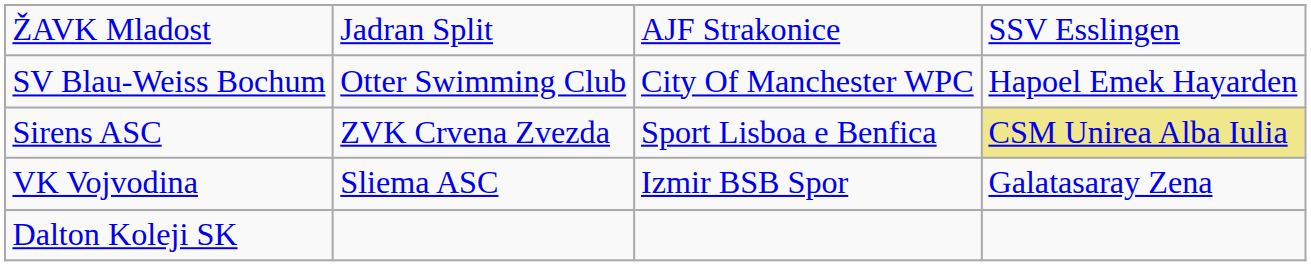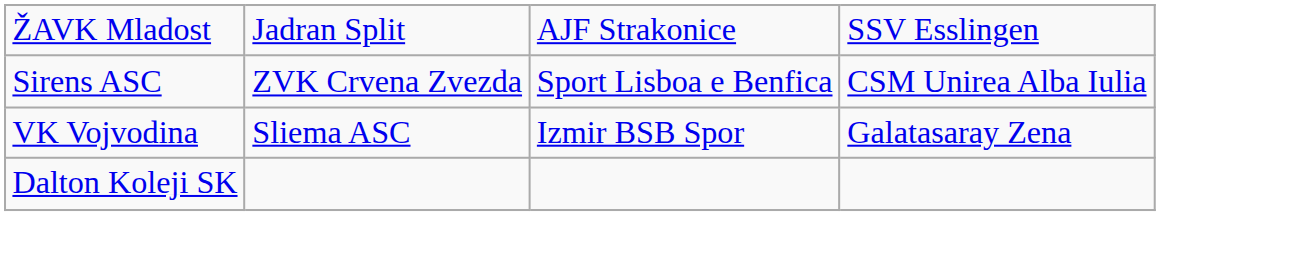 <table class="wikitable">
 <tr>
 <td> <a href='#'>ŽAVK Mladost</a></td>
 <td> <a href='#'>Jadran Split</a></td>
 <td> <a href='#'>AJF Strakonice</a></td>
 <td> <a href='#'>SSV Esslingen</a></td>
 </tr>
 <tr>
-<td> <a href='#'>SV Blau-Weiss Bochum</a></td>
-<td> <a href='#'>Otter Swimming Club</a></td>
-<td> <a href='#'>City Of Manchester WPC</a></td>
-<td> <a href='#'>Hapoel Emek Hayarden</a></td>
-</tr>
-<tr>
 <td> <a href='#'>Sirens ASC</a></td>
 <td> <a href='#'>ZVK Crvena Zvezda</a></td>
 <td> <a href='#'>Sport Lisboa e Benfica</a></td>
-<td style="background: khaki;"> <a href='#'>CSM Unirea Alba Iulia</a></td>
+<td> <a href='#'>CSM Unirea Alba Iulia</a></td>
 </tr>
 <tr>
 <td> <a href='#'>VK Vojvodina</a></td>
 <td> <a href='#'>Sliema ASC</a></td>
 <td> <a href='#'>Izmir BSB Spor</a></td>
 <td> <a href='#'>Galatasaray Zena</a></td>
 </tr>
 <tr>
 <td> <a href='#'>Dalton Koleji SK</a></td>
 <td></td>
 <td></td>
 <td></td>
 </tr>
 </table>
